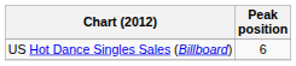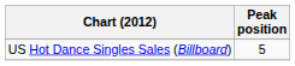 <table class="wikitable sortable">
 <tr>
 <th>Chart (2012)</th>
 <th>Peak<br>position</th>
 </tr>
 <tr>
 </tr>
 <tr>
 <td>US <a href='#'>Hot Dance Singles Sales</a> (<a href='#'><em>Billboard</em></a>)</td>
-<td align=center>6</td>
+<td align=center>5</td>
 </tr>
 <tr>
 </tr>
 </table>
